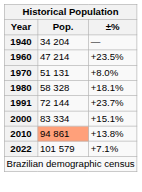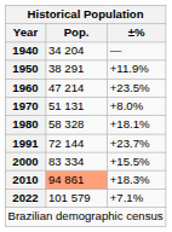 <table class="wikitable">
 <tr>
 <th colspan="3">Historical Population</th>
 </tr>
 <tr>
 <th>Year</th>
 <th><abbr>Pop.</abbr></th>
 <th><abbr>±%</abbr></th>
 </tr>
 <tr>
 <th>1940</th>
 <td>34 204</td>
 <td>—    </td>
+</tr>
+<tr>
+<th>1950</th>
+<td>38 291</td>
+<td>+11.9%</td>
 </tr>
 <tr>
 <th>1960</th>
 <td>47 214</td>
 <td>+23.5%</td>
 </tr>
 <tr>
 <th>1970</th>
 <td>51 131</td>
 <td>+8.0%</td>
 </tr>
 <tr>
 <th>1980</th>
 <td>58 328</td>
 <td>+18.1%</td>
 </tr>
 <tr>
 <th>1991</th>
 <td>72 144</td>
 <td>+23.7%</td>
 </tr>
 <tr>
 <th>2000</th>
 <td>83 334</td>
-<td>+15.1%</td>
+<td>+15.5%</td>
 </tr>
 <tr>
 <th>2010</th>
 <td style="background: lightsalmon;">94 861</td>
-<td>+13.8%</td>
+<td>+18.3%</td>
 </tr>
 <tr>
 <th>2022</th>
 <td>101 579</td>
 <td>+7.1%</td>
 </tr>
 <tr>
 <td colspan="3">Brazilian demographic census</td>
 </tr>
 </table>
